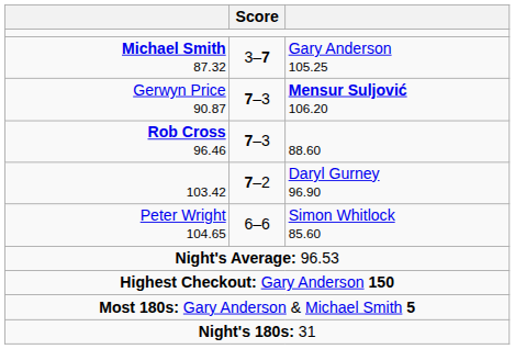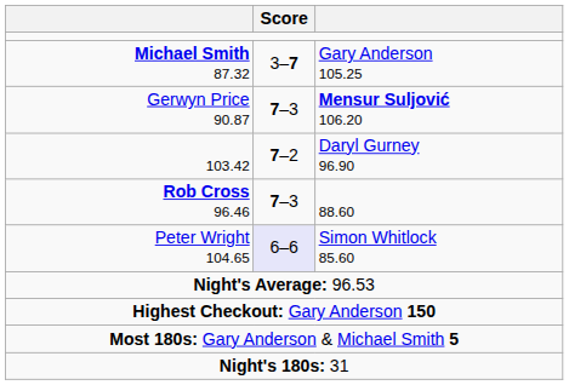 <table class=wikitable style="text-align:center">
 <tr>
 <th width=225></th>
 <th width=50>Score</th>
 <th width=225></th>
 </tr>
 <tr align=center>
 <td colspan="3"></td>
 </tr>
 <tr align=left>
 <td align=right><strong><a href='#'>Michael Smith</a></strong>  <br><small><span>87.32</span></small></td>
 <td align=center>3–<strong>7</strong></td>
 <td> <a href='#'>Gary Anderson</a> <br><small><span>105.25</span></small></td>
 </tr>
 <tr align=left>
 <td align=right><a href='#'>Gerwyn Price</a>  <br><small><span>90.87</span></small></td>
 <td align=center><strong>7</strong>–3</td>
 <td> <strong><a href='#'>Mensur Suljović</a></strong> <br><small><span>106.20</span></small></td>
 </tr>
 <tr align=left>
+<td align=right><strong></strong> <br><small><span>103.42</span></small></td>
+<td align=center><strong>7</strong>–2</td>
+<td> <a href='#'>Daryl Gurney</a> <br><small><span>96.90</span></small></td>
+</tr>
+<tr align=left>
 <td align=right><strong><a href='#'>Rob Cross</a></strong>  <br><small><span>96.46</span></small></td>
 <td align=center><strong>7</strong>–3</td>
 <td> <br><small><span>88.60</span></small></td>
 </tr>
 <tr align=left>
-<td align=right><strong></strong> <br><small><span>103.42</span></small></td>
-<td align=center><strong>7</strong>–2</td>
-<td> <a href='#'>Daryl Gurney</a> <br><small><span>96.90</span></small></td>
-</tr>
-<tr align=left>
 <td align=right><a href='#'>Peter Wright</a>  <br><small><span>104.65</span></small></td>
-<td align=center>6–6</td>
+<td align=center style="background: lavender;">6–6</td>
 <td> <a href='#'>Simon Whitlock</a> <br><small><span>85.60</span></small></td>
 </tr>
 <tr align=center>
 <td colspan="3"><strong>Night's Average:</strong> 96.53</td>
 </tr>
 <tr align=center>
 <td colspan="3"><strong>Highest Checkout:</strong>  <a href='#'>Gary Anderson</a> <strong>150</strong></td>
 </tr>
 <tr align=center>
 <td colspan="3"><strong>Most 180s:</strong>  <a href='#'>Gary Anderson</a> &  <a href='#'>Michael Smith</a> <strong>5</strong></td>
 </tr>
 <tr align=center>
 <td colspan="3"><strong>Night's 180s:</strong> 31</td>
 </tr>
 </table>
